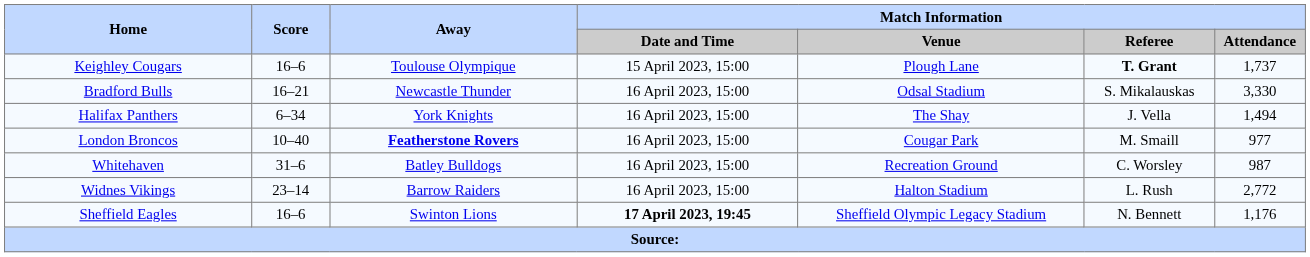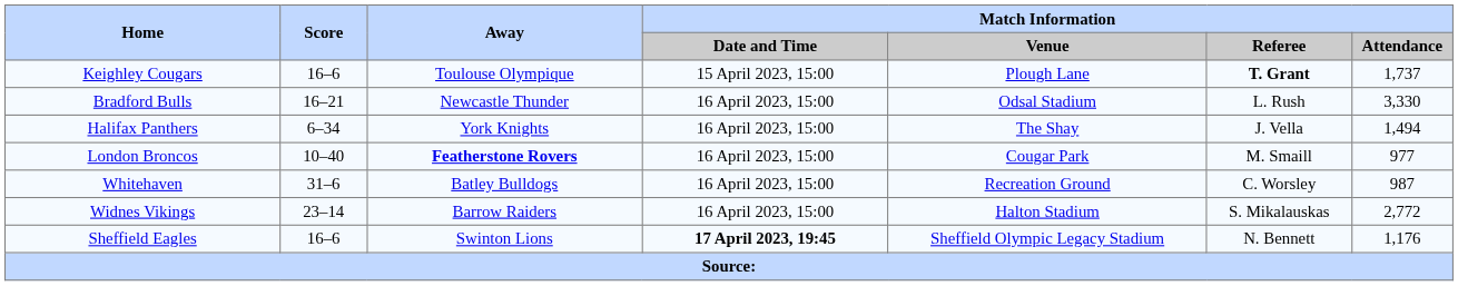 <table border=1 style="border-collapse:collapse; font-size:90%; text-align:center;" cellpadding=3 cellspacing=0 width=100%>
 <tr bgcolor=#C1D8FF>
 <th scope="col" rowspan=2 width=19%>Home</th>
 <th scope="col" rowspan=2 width=6%>Score</th>
 <th scope="col" rowspan=2 width=19%>Away</th>
 <th colspan=6>Match Information</th>
 </tr>
 <tr bgcolor=#CCCCCC>
 <th scope="col" width=17%>Date and Time</th>
 <th scope="col" width=22%>Venue</th>
 <th scope="col" width=10%>Referee</th>
 <th scope="col" width=7%>Attendance</th>
 </tr>
 <tr bgcolor=#F5FAFF>
 <td> <a href='#'>Keighley Cougars</a></td>
 <td>16–6</td>
 <td> <a href='#'>Toulouse Olympique</a></td>
 <td>15 April 2023, 15:00</td>
 <td><a href='#'>Plough Lane</a></td>
 <td><strong>T. Grant</strong></td>
 <td>1,737</td>
 </tr>
 <tr bgcolor=#F5FAFF>
 <td> <a href='#'>Bradford Bulls</a></td>
 <td>16–21</td>
 <td> <a href='#'>Newcastle Thunder</a></td>
 <td>16 April 2023, 15:00</td>
 <td><a href='#'>Odsal Stadium</a></td>
-<td>S. Mikalauskas</td>
+<td>L. Rush</td>
 <td>3,330</td>
 </tr>
 <tr bgcolor=#F5FAFF>
 <td> <a href='#'>Halifax Panthers</a></td>
 <td>6–34</td>
 <td> <a href='#'>York Knights</a></td>
 <td>16 April 2023, 15:00</td>
 <td><a href='#'>The Shay</a></td>
 <td>J. Vella</td>
 <td>1,494</td>
 </tr>
 <tr bgcolor=#F5FAFF>
 <td> <a href='#'>London Broncos</a></td>
 <td>10–40</td>
 <td><strong> <a href='#'>Featherstone Rovers</a></strong></td>
 <td>16 April 2023, 15:00</td>
 <td><a href='#'>Cougar Park</a></td>
 <td>M. Smaill</td>
 <td>977</td>
 </tr>
 <tr bgcolor=#F5FAFF>
 <td> <a href='#'>Whitehaven</a></td>
 <td>31–6</td>
 <td> <a href='#'>Batley Bulldogs</a></td>
 <td>16 April 2023, 15:00</td>
 <td><a href='#'>Recreation Ground</a></td>
 <td>C. Worsley</td>
 <td>987</td>
 </tr>
 <tr bgcolor=#F5FAFF>
 <td> <a href='#'>Widnes Vikings</a></td>
 <td>23–14</td>
 <td> <a href='#'>Barrow Raiders</a></td>
 <td>16 April 2023, 15:00</td>
 <td><a href='#'>Halton Stadium</a></td>
-<td>L. Rush</td>
+<td>S. Mikalauskas</td>
 <td>2,772</td>
 </tr>
 <tr bgcolor=#F5FAFF>
 <td> <a href='#'>Sheffield Eagles</a></td>
 <td>16–6</td>
 <td> <a href='#'>Swinton Lions</a></td>
 <td><strong>17 April 2023, 19:45</strong></td>
 <td><a href='#'>Sheffield Olympic Legacy Stadium</a></td>
 <td>N. Bennett</td>
 <td>1,176</td>
 </tr>
 <tr style="background:#c1d8ff;">
 <th colspan=7>Source:</th>
 </tr>
 </table>
